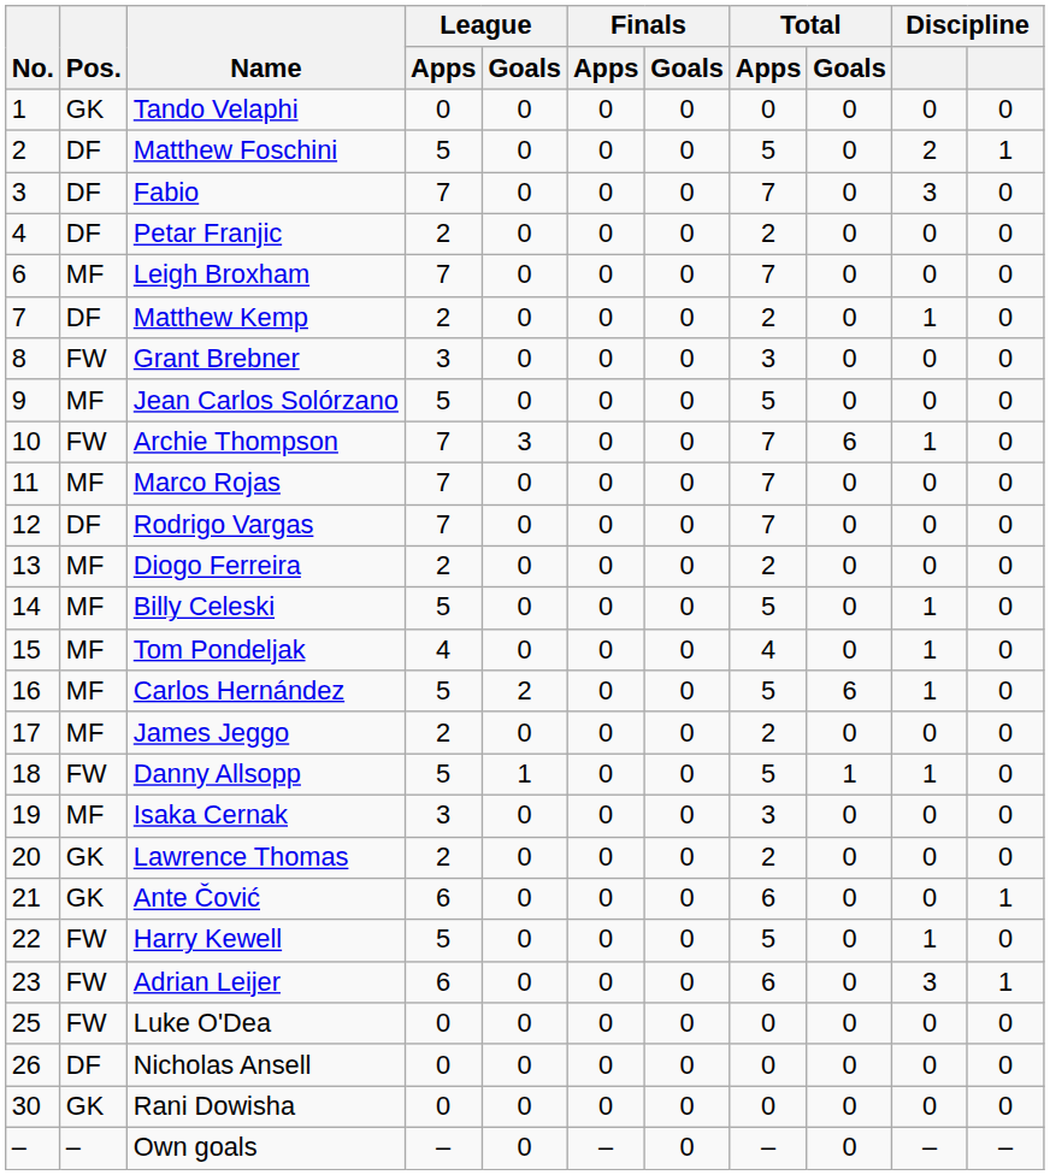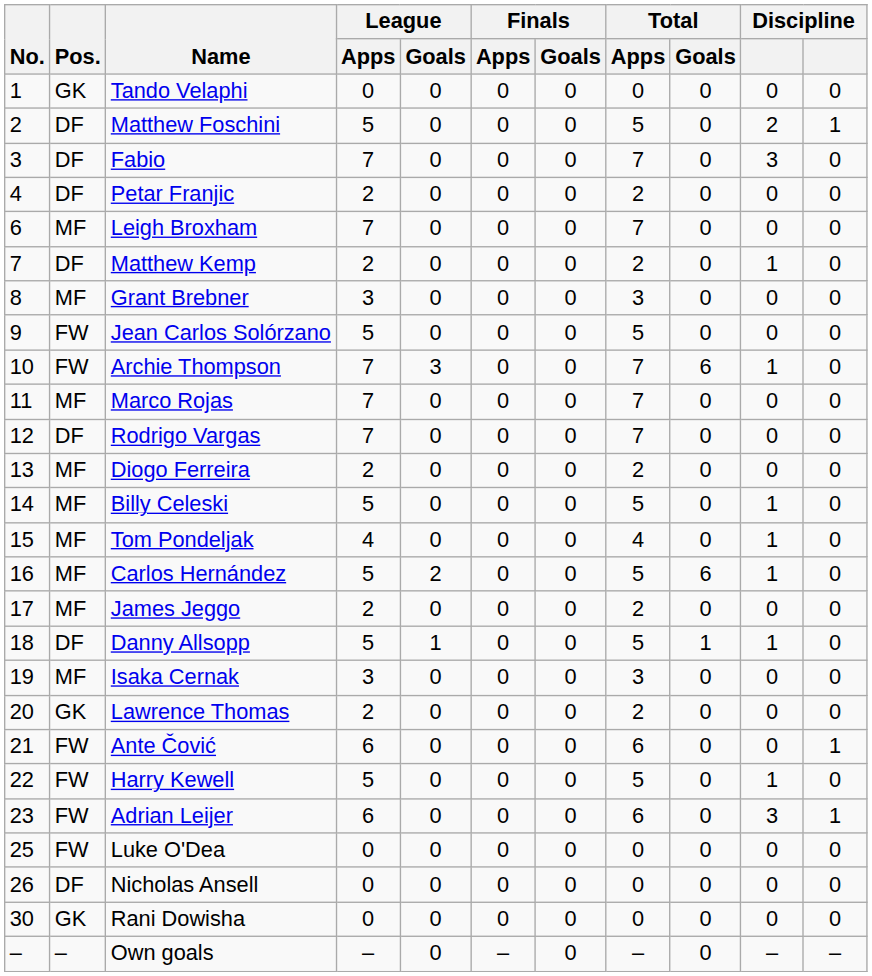 <table class="wikitable" style="text-align:center">
 <tr>
 <th rowspan="2" valign="bottom">No.</th>
 <th rowspan="2" valign="bottom">Pos.</th>
 <th rowspan="2" valign="bottom">Name</th>
 <th colspan="2" width="85">League</th>
 <th colspan="2" width="85">Finals</th>
 <th colspan="2" width="85">Total</th>
 <th colspan="2" width="85">Discipline</th>
 </tr>
 <tr>
 <th>Apps</th>
 <th>Goals</th>
 <th>Apps</th>
 <th>Goals</th>
 <th>Apps</th>
 <th>Goals</th>
 <th></th>
 <th></th>
 </tr>
 <tr>
 <td align="left">1</td>
 <td align="left">GK</td>
 <td align="left"> <a href='#'>Tando Velaphi</a></td>
 <td>0</td>
 <td>0</td>
 <td>0</td>
 <td>0</td>
 <td>0</td>
 <td>0</td>
 <td>0</td>
 <td>0</td>
 </tr>
 <tr>
 <td align="left">2</td>
 <td align="left">DF</td>
 <td align="left"> <a href='#'>Matthew Foschini</a></td>
 <td>5</td>
 <td>0</td>
 <td>0</td>
 <td>0</td>
 <td>5</td>
 <td>0</td>
 <td>2</td>
 <td>1</td>
 </tr>
 <tr>
 <td align="left">3</td>
 <td align="left">DF</td>
 <td align="left"> <a href='#'>Fabio</a></td>
 <td>7</td>
 <td>0</td>
 <td>0</td>
 <td>0</td>
 <td>7</td>
 <td>0</td>
 <td>3</td>
 <td>0</td>
 </tr>
 <tr>
 <td align="left">4</td>
 <td align="left">DF</td>
 <td align="left"> <a href='#'>Petar Franjic</a></td>
 <td>2</td>
 <td>0</td>
 <td>0</td>
 <td>0</td>
 <td>2</td>
 <td>0</td>
 <td>0</td>
 <td>0</td>
 </tr>
 <tr>
 <td align="left">6</td>
 <td align="left">MF</td>
 <td align="left"> <a href='#'>Leigh Broxham</a></td>
 <td>7</td>
 <td>0</td>
 <td>0</td>
 <td>0</td>
 <td>7</td>
 <td>0</td>
 <td>0</td>
 <td>0</td>
 </tr>
 <tr>
 <td align="left">7</td>
 <td align="left">DF</td>
 <td align="left"> <a href='#'>Matthew Kemp</a></td>
 <td>2</td>
 <td>0</td>
 <td>0</td>
 <td>0</td>
 <td>2</td>
 <td>0</td>
 <td>1</td>
 <td>0</td>
 </tr>
 <tr>
 <td align="left">8</td>
-<td align="left">FW</td>
+<td align="left">MF</td>
 <td align="left"> <a href='#'>Grant Brebner</a></td>
 <td>3</td>
 <td>0</td>
 <td>0</td>
 <td>0</td>
 <td>3</td>
 <td>0</td>
 <td>0</td>
 <td>0</td>
 </tr>
 <tr>
 <td align="left">9</td>
-<td align="left">MF</td>
+<td align="left">FW</td>
 <td align="left"> <a href='#'>Jean Carlos Solórzano</a></td>
 <td>5</td>
 <td>0</td>
 <td>0</td>
 <td>0</td>
 <td>5</td>
 <td>0</td>
 <td>0</td>
 <td>0</td>
 </tr>
 <tr>
 <td align="left">10</td>
 <td align="left">FW</td>
 <td align="left"> <a href='#'>Archie Thompson</a></td>
 <td>7</td>
 <td>3</td>
 <td>0</td>
 <td>0</td>
 <td>7</td>
 <td>6</td>
 <td>1</td>
 <td>0</td>
 </tr>
 <tr>
 <td align="left">11</td>
 <td align="left">MF</td>
 <td align="left"> <a href='#'>Marco Rojas</a></td>
 <td>7</td>
 <td>0</td>
 <td>0</td>
 <td>0</td>
 <td>7</td>
 <td>0</td>
 <td>0</td>
 <td>0</td>
 </tr>
 <tr>
 <td align="left">12</td>
 <td align="left">DF</td>
 <td align="left"> <a href='#'>Rodrigo Vargas</a></td>
 <td>7</td>
 <td>0</td>
 <td>0</td>
 <td>0</td>
 <td>7</td>
 <td>0</td>
 <td>0</td>
 <td>0</td>
 </tr>
 <tr>
 <td align="left">13</td>
 <td align="left">MF</td>
 <td align="left"> <a href='#'>Diogo Ferreira</a></td>
 <td>2</td>
 <td>0</td>
 <td>0</td>
 <td>0</td>
 <td>2</td>
 <td>0</td>
 <td>0</td>
 <td>0</td>
 </tr>
 <tr>
 <td align="left">14</td>
 <td align="left">MF</td>
 <td align="left"> <a href='#'>Billy Celeski</a></td>
 <td>5</td>
 <td>0</td>
 <td>0</td>
 <td>0</td>
 <td>5</td>
 <td>0</td>
 <td>1</td>
 <td>0</td>
 </tr>
 <tr>
 <td align="left">15</td>
 <td align="left">MF</td>
 <td align="left"> <a href='#'>Tom Pondeljak</a></td>
 <td>4</td>
 <td>0</td>
 <td>0</td>
 <td>0</td>
 <td>4</td>
 <td>0</td>
 <td>1</td>
 <td>0</td>
 </tr>
 <tr>
 <td align="left">16</td>
 <td align="left">MF</td>
 <td align="left"> <a href='#'>Carlos Hernández</a></td>
 <td>5</td>
 <td>2</td>
 <td>0</td>
 <td>0</td>
 <td>5</td>
 <td>6</td>
 <td>1</td>
 <td>0</td>
 </tr>
 <tr>
 <td align="left">17</td>
 <td align="left">MF</td>
 <td align="left"> <a href='#'>James Jeggo</a></td>
 <td>2</td>
 <td>0</td>
 <td>0</td>
 <td>0</td>
 <td>2</td>
 <td>0</td>
 <td>0</td>
 <td>0</td>
 </tr>
 <tr>
 <td align="left">18</td>
-<td align="left">FW</td>
+<td align="left">DF</td>
 <td align="left"> <a href='#'>Danny Allsopp</a></td>
 <td>5</td>
 <td>1</td>
 <td>0</td>
 <td>0</td>
 <td>5</td>
 <td>1</td>
 <td>1</td>
 <td>0</td>
 </tr>
 <tr>
 <td align="left">19</td>
 <td align="left">MF</td>
 <td align="left"> <a href='#'>Isaka Cernak</a></td>
 <td>3</td>
 <td>0</td>
 <td>0</td>
 <td>0</td>
 <td>3</td>
 <td>0</td>
 <td>0</td>
 <td>0</td>
 </tr>
 <tr>
 <td align="left">20</td>
 <td align="left">GK</td>
 <td align="left"> <a href='#'>Lawrence Thomas</a></td>
 <td>2</td>
 <td>0</td>
 <td>0</td>
 <td>0</td>
 <td>2</td>
 <td>0</td>
 <td>0</td>
 <td>0</td>
 </tr>
 <tr>
 <td align="left">21</td>
-<td align="left">GK</td>
+<td align="left">FW</td>
 <td align="left"> <a href='#'>Ante Čović</a></td>
 <td>6</td>
 <td>0</td>
 <td>0</td>
 <td>0</td>
 <td>6</td>
 <td>0</td>
 <td>0</td>
 <td>1</td>
 </tr>
 <tr>
 <td align="left">22</td>
 <td align="left">FW</td>
 <td align="left"> <a href='#'>Harry Kewell</a></td>
 <td>5</td>
 <td>0</td>
 <td>0</td>
 <td>0</td>
 <td>5</td>
 <td>0</td>
 <td>1</td>
 <td>0</td>
 </tr>
 <tr>
 <td align="left">23</td>
 <td align="left">FW</td>
 <td align="left"> <a href='#'>Adrian Leijer</a></td>
 <td>6</td>
 <td>0</td>
 <td>0</td>
 <td>0</td>
 <td>6</td>
 <td>0</td>
 <td>3</td>
 <td>1</td>
 </tr>
 <tr>
 <td align="left">25</td>
 <td align="left">FW</td>
 <td align="left"> Luke O'Dea</td>
 <td>0</td>
 <td>0</td>
 <td>0</td>
 <td>0</td>
 <td>0</td>
 <td>0</td>
 <td>0</td>
 <td>0</td>
 </tr>
 <tr>
 <td align="left">26</td>
 <td align="left">DF</td>
 <td align="left"> Nicholas Ansell</td>
 <td>0</td>
 <td>0</td>
 <td>0</td>
 <td>0</td>
 <td>0</td>
 <td>0</td>
 <td>0</td>
 <td>0</td>
 </tr>
 <tr>
 <td align="left">30</td>
 <td align="left">GK</td>
 <td align="left"> Rani Dowisha</td>
 <td>0</td>
 <td>0</td>
 <td>0</td>
 <td>0</td>
 <td>0</td>
 <td>0</td>
 <td>0</td>
 <td>0</td>
 </tr>
 <tr>
 <td align="left">–</td>
 <td align="left">–</td>
 <td align="left">Own goals</td>
 <td>–</td>
 <td>0</td>
 <td>–</td>
 <td>0</td>
 <td>–</td>
 <td>0</td>
 <td>–</td>
 <td>–</td>
 </tr>
 </table>
